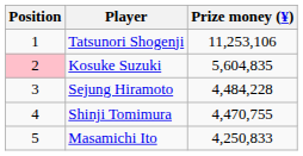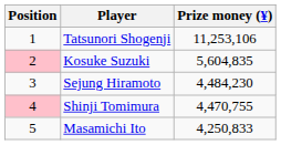 <table class="wikitable">
 <tr>
 <th>Position</th>
 <th>Player</th>
 <th>Prize money (<a href='#'>¥</a>)</th>
 </tr>
 <tr>
 <td align=center>1</td>
 <td> <a href='#'>Tatsunori Shogenji</a></td>
 <td align=center>11,253,106</td>
 </tr>
 <tr>
 <td align=center style="background: pink;">2</td>
 <td> <a href='#'>Kosuke Suzuki</a></td>
 <td align=center>5,604,835</td>
 </tr>
 <tr>
 <td align=center>3</td>
 <td> <a href='#'>Sejung Hiramoto</a></td>
-<td align=center>4,484,228</td>
+<td align=center>4,484,230</td>
 </tr>
 <tr>
-<td align=center>4</td>
+<td align=center style="background: pink;">4</td>
 <td> <a href='#'>Shinji Tomimura</a></td>
 <td align=center>4,470,755</td>
 </tr>
 <tr>
 <td align=center>5</td>
 <td> <a href='#'>Masamichi Ito</a></td>
 <td align=center>4,250,833</td>
 </tr>
 </table>
